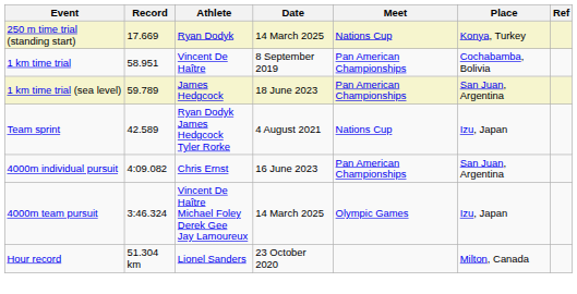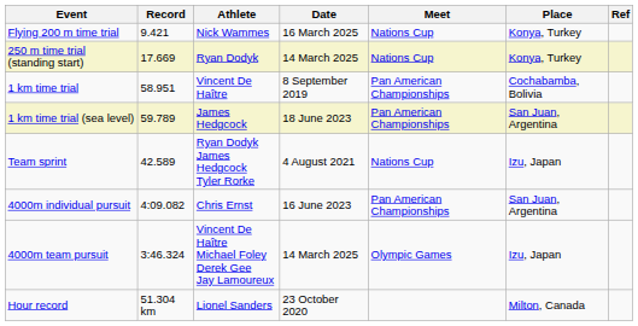 <table class="wikitable" style="font-size:95%; width: 95%;">
 <tr>
 <th>Event</th>
 <th>Record</th>
 <th>Athlete</th>
 <th>Date</th>
 <th>Meet</th>
 <th>Place</th>
 <th>Ref</th>
+</tr>
+<tr>
+<td><a href='#'>Flying 200 m time trial</a></td>
+<td>9.421</td>
+<td><a href='#'>Nick Wammes</a></td>
+<td>16 March 2025</td>
+<td><a href='#'>Nations Cup</a></td>
+<td><a href='#'>Konya</a>, Turkey</td>
+<td></td>
 </tr>
 <tr style="background:#f6F5CE;">
 <td><a href='#'>250 m time trial</a> (standing start)</td>
 <td>17.669</td>
 <td><a href='#'>Ryan Dodyk</a></td>
 <td>14 March 2025</td>
 <td><a href='#'>Nations Cup</a></td>
 <td><a href='#'>Konya</a>, Turkey</td>
 <td></td>
 </tr>
 <tr>
 <td><a href='#'>1 km time trial</a></td>
 <td>58.951</td>
 <td><a href='#'>Vincent De Haître</a></td>
 <td>8 September 2019</td>
 <td><a href='#'>Pan American Championships</a></td>
 <td><a href='#'>Cochabamba</a>, Bolivia</td>
 <td></td>
 </tr>
 <tr style="background:#f6F5CE;">
 <td><a href='#'>1 km time trial</a> (sea level)</td>
 <td>59.789</td>
 <td><a href='#'>James Hedgcock</a></td>
 <td>18 June 2023</td>
 <td><a href='#'>Pan American Championships</a></td>
 <td><a href='#'>San Juan</a>, Argentina</td>
 <td></td>
 </tr>
 <tr>
 <td><a href='#'>Team sprint</a></td>
 <td>42.589</td>
 <td><a href='#'>Ryan Dodyk</a><br><a href='#'>James Hedgcock</a><br><a href='#'>Tyler Rorke</a></td>
 <td>4 August 2021</td>
 <td><a href='#'>Nations Cup</a></td>
 <td><a href='#'>Izu</a>, Japan</td>
 <td></td>
 </tr>
 <tr>
 <td><a href='#'>4000m individual pursuit</a></td>
 <td>4:09.082</td>
 <td><a href='#'>Chris Ernst</a></td>
 <td>16 June 2023</td>
 <td><a href='#'>Pan American Championships</a></td>
 <td><a href='#'>San Juan</a>, Argentina</td>
 <td></td>
 </tr>
 <tr>
 <td><a href='#'>4000m team pursuit</a></td>
 <td>3:46.324</td>
 <td><a href='#'>Vincent De Haître</a><br><a href='#'>Michael Foley</a><br><a href='#'>Derek Gee</a><br><a href='#'>Jay Lamoureux</a></td>
 <td>14 March 2025</td>
 <td><a href='#'>Olympic Games</a></td>
 <td><a href='#'>Izu</a>, Japan</td>
 <td></td>
 </tr>
 <tr>
 <td><a href='#'>Hour record</a></td>
 <td>51.304 km</td>
 <td><a href='#'>Lionel Sanders</a></td>
 <td>23 October 2020</td>
 <td></td>
 <td><a href='#'>Milton</a>, Canada</td>
 <td></td>
 </tr>
 </table>
